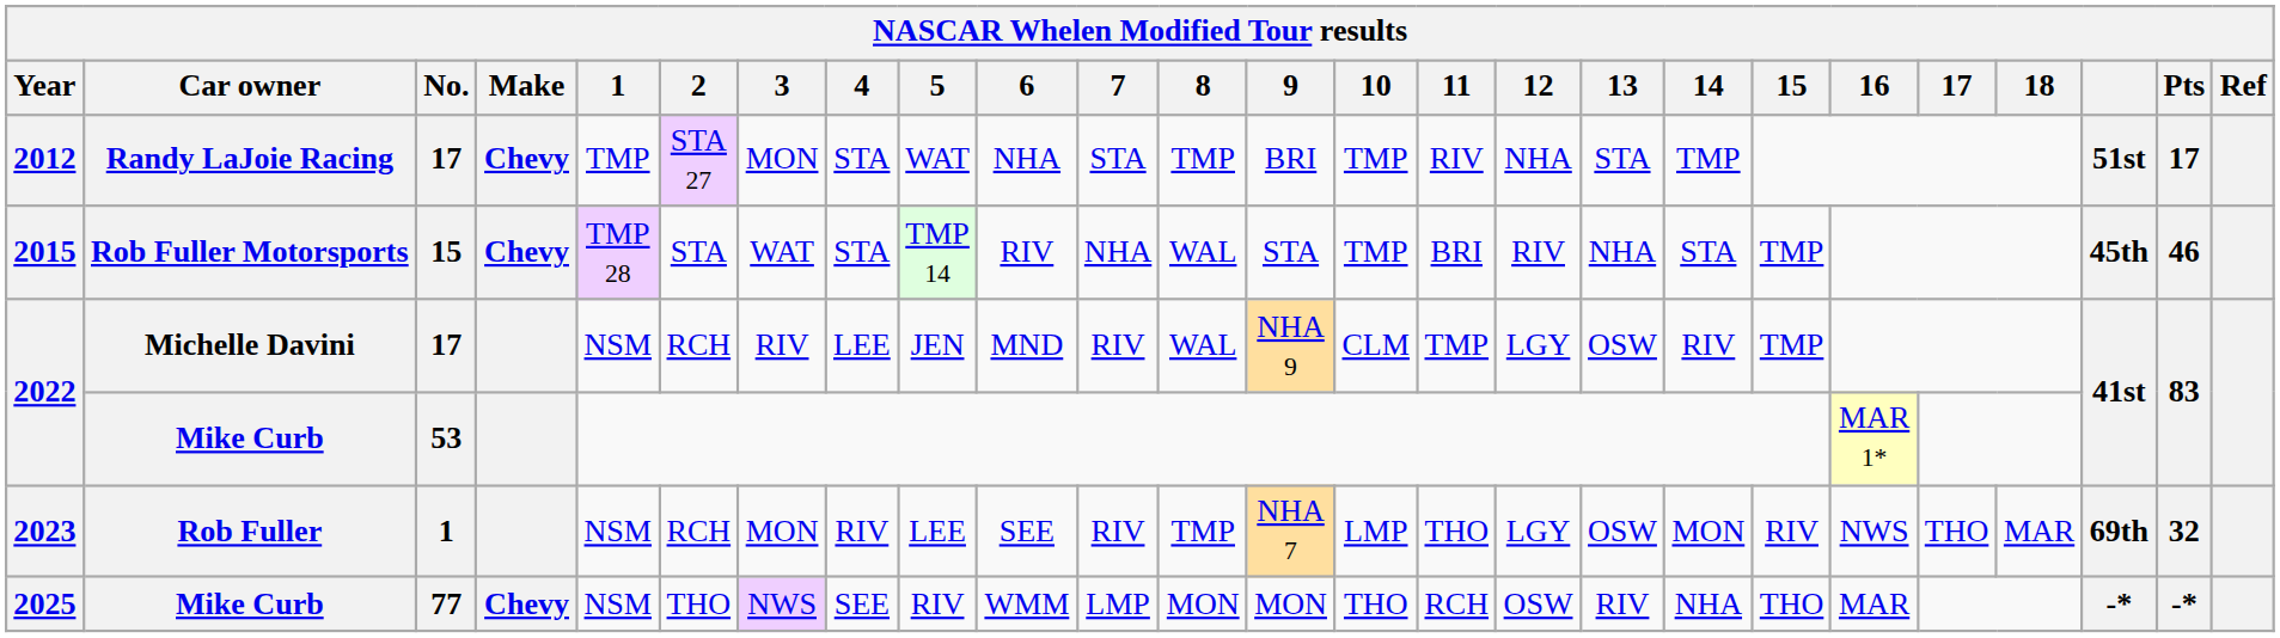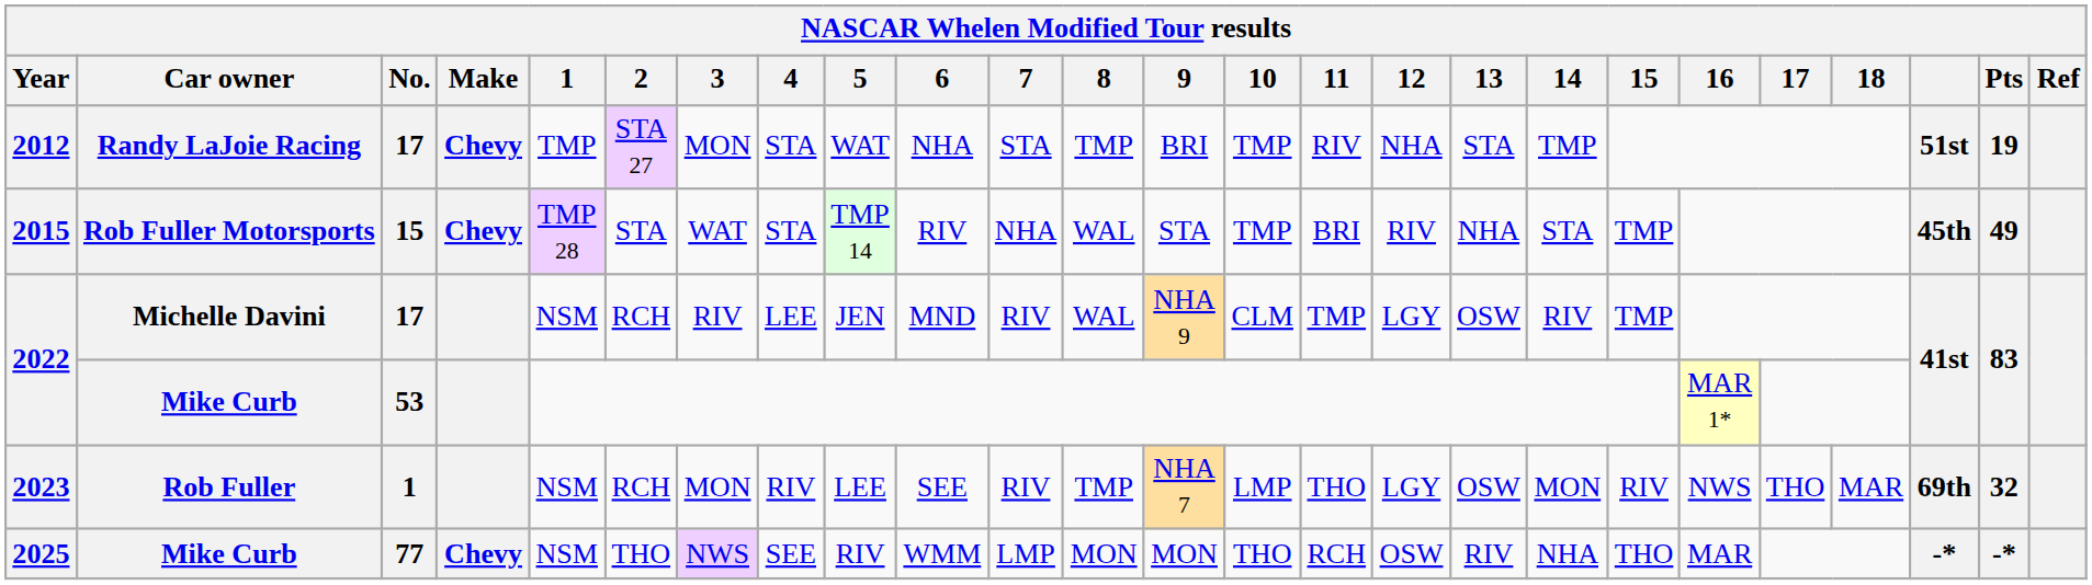 <table class="wikitable" style="text-align:center; font-size:75%">
 <tr>
 <th colspan=25><a href='#'>NASCAR Whelen Modified Tour</a> results</th>
 </tr>
 <tr>
 <th>Year</th>
 <th>Car owner</th>
 <th>No.</th>
 <th>Make</th>
 <th>1</th>
 <th>2</th>
 <th>3</th>
 <th>4</th>
 <th>5</th>
 <th>6</th>
 <th>7</th>
 <th>8</th>
 <th>9</th>
 <th>10</th>
 <th>11</th>
 <th>12</th>
 <th>13</th>
 <th>14</th>
 <th>15</th>
 <th>16</th>
 <th>17</th>
 <th>18</th>
 <th></th>
 <th>Pts</th>
 <th>Ref</th>
 </tr>
 <tr>
 <th><a href='#'>2012</a></th>
 <th><a href='#'>Randy LaJoie Racing</a></th>
 <th>17</th>
 <th><a href='#'>Chevy</a></th>
 <td><a href='#'>TMP</a></td>
 <td style="background:#EFCFFF;"><a href='#'>STA</a><br><small>27</small></td>
 <td><a href='#'>MON</a></td>
 <td><a href='#'>STA</a></td>
 <td><a href='#'>WAT</a></td>
 <td><a href='#'>NHA</a></td>
 <td><a href='#'>STA</a></td>
 <td><a href='#'>TMP</a></td>
 <td><a href='#'>BRI</a></td>
 <td><a href='#'>TMP</a></td>
 <td><a href='#'>RIV</a></td>
 <td><a href='#'>NHA</a></td>
 <td><a href='#'>STA</a></td>
 <td><a href='#'>TMP</a></td>
 <td colspan=4></td>
 <th>51st</th>
-<th>17</th>
+<th>19</th>
 <th></th>
 </tr>
 <tr>
 <th><a href='#'>2015</a></th>
 <th><a href='#'>Rob Fuller Motorsports</a></th>
 <th>15</th>
 <th><a href='#'>Chevy</a></th>
 <td style="background:#EFCFFF;"><a href='#'>TMP</a><br><small>28</small></td>
 <td><a href='#'>STA</a></td>
 <td><a href='#'>WAT</a></td>
 <td><a href='#'>STA</a></td>
 <td style="background:#DFFFDF;"><a href='#'>TMP</a><br><small>14</small></td>
 <td><a href='#'>RIV</a></td>
 <td><a href='#'>NHA</a></td>
 <td><a href='#'>WAL</a></td>
 <td><a href='#'>STA</a></td>
 <td><a href='#'>TMP</a></td>
 <td><a href='#'>BRI</a></td>
 <td><a href='#'>RIV</a></td>
 <td><a href='#'>NHA</a></td>
 <td><a href='#'>STA</a></td>
 <td><a href='#'>TMP</a></td>
 <td colspan=3></td>
 <th>45th</th>
-<th>46</th>
+<th>49</th>
 <th></th>
 </tr>
 <tr>
 <th rowspan=2><a href='#'>2022</a></th>
 <th>Michelle Davini</th>
 <th>17</th>
 <th></th>
 <td><a href='#'>NSM</a></td>
 <td><a href='#'>RCH</a></td>
 <td><a href='#'>RIV</a></td>
 <td><a href='#'>LEE</a></td>
 <td><a href='#'>JEN</a></td>
 <td><a href='#'>MND</a></td>
 <td><a href='#'>RIV</a></td>
 <td><a href='#'>WAL</a></td>
 <td style="background:#FFDF9F;"><a href='#'>NHA</a><br><small>9</small></td>
 <td><a href='#'>CLM</a></td>
 <td><a href='#'>TMP</a></td>
 <td><a href='#'>LGY</a></td>
 <td><a href='#'>OSW</a></td>
 <td><a href='#'>RIV</a></td>
 <td><a href='#'>TMP</a></td>
 <td colspan=3></td>
 <th rowspan=2>41st</th>
 <th rowspan=2>83</th>
 <th rowspan=2></th>
 </tr>
 <tr>
 <th><a href='#'>Mike Curb</a></th>
 <th>53</th>
 <th></th>
 <td colspan=15></td>
 <td style="background:#FFFFBF;"><a href='#'>MAR</a><br><small>1*</small></td>
 <td colspan=2></td>
 </tr>
 <tr>
 <th><a href='#'>2023</a></th>
 <th><a href='#'>Rob Fuller</a></th>
 <th>1</th>
 <th></th>
 <td><a href='#'>NSM</a></td>
 <td><a href='#'>RCH</a></td>
 <td><a href='#'>MON</a></td>
 <td><a href='#'>RIV</a></td>
 <td><a href='#'>LEE</a></td>
 <td><a href='#'>SEE</a></td>
 <td><a href='#'>RIV</a></td>
 <td><a href='#'>TMP</a></td>
 <td style="background:#FFDF9F;"><a href='#'>NHA</a><br><small>7</small></td>
 <td><a href='#'>LMP</a></td>
 <td><a href='#'>THO</a></td>
 <td><a href='#'>LGY</a></td>
 <td><a href='#'>OSW</a></td>
 <td><a href='#'>MON</a></td>
 <td><a href='#'>RIV</a></td>
 <td><a href='#'>NWS</a></td>
 <td><a href='#'>THO</a></td>
 <td><a href='#'>MAR</a></td>
 <th>69th</th>
 <th>32</th>
 <th></th>
 </tr>
 <tr>
 <th><a href='#'>2025</a></th>
 <th><a href='#'>Mike Curb</a></th>
 <th>77</th>
 <th><a href='#'>Chevy</a></th>
 <td><a href='#'>NSM</a></td>
 <td><a href='#'>THO</a></td>
 <td style="background:#EFCFFF;"><a href='#'>NWS</a><br></td>
 <td><a href='#'>SEE</a></td>
 <td><a href='#'>RIV</a></td>
 <td><a href='#'>WMM</a></td>
 <td><a href='#'>LMP</a></td>
 <td><a href='#'>MON</a></td>
 <td><a href='#'>MON</a></td>
 <td><a href='#'>THO</a></td>
 <td><a href='#'>RCH</a></td>
 <td><a href='#'>OSW</a></td>
 <td><a href='#'>RIV</a></td>
 <td><a href='#'>NHA</a></td>
 <td><a href='#'>THO</a></td>
 <td><a href='#'>MAR</a></td>
 <td colspan=2></td>
 <th>-*</th>
 <th>-*</th>
 <th></th>
 </tr>
 </table>
